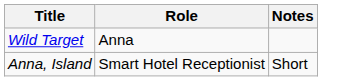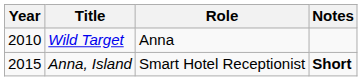 <table class="wikitable">
 <tr>
+<th>Year</th>
 <th>Title</th>
 <th>Role</th>
 <th>Notes</th>
 </tr>
 <tr>
+<td>2010</td>
 <td><em><a href='#'>Wild Target</a></em></td>
 <td>Anna</td>
 <td></td>
 </tr>
 <tr>
+<td>2015</td>
 <td><em>Anna, Island</em></td>
 <td>Smart Hotel Receptionist</td>
-<td>Short</td>
+<td><strong>Short</strong></td>
 </tr>
 </table>
